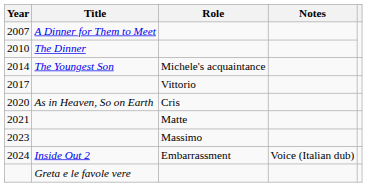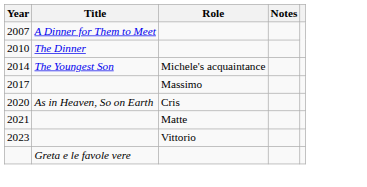 <table class="wikitable plainrowheaders sortable">
 <tr>
 <th>Year</th>
 <th>Title</th>
 <th>Role</th>
 <th class="unsortable">Notes</th>
 <th class="unsortable"></th>
 </tr>
 <tr>
 <td>2007</td>
 <td><em><a href='#'>A Dinner for Them to Meet</a></em></td>
 <td></td>
 <td></td>
 <td rowspan="2"></td>
 </tr>
 <tr>
 <td>2010</td>
 <td><em><a href='#'>The Dinner</a></em></td>
 <td></td>
 <td></td>
 </tr>
 <tr>
 <td>2014</td>
 <td><em><a href='#'>The Youngest Son</a></em></td>
 <td>Michele's acquaintance</td>
 <td></td>
 <td></td>
 </tr>
 <tr>
 <td>2017</td>
 <td><em></em></td>
-<td>Vittorio</td>
+<td>Massimo</td>
 <td></td>
 <td></td>
 </tr>
 <tr>
 <td>2020</td>
 <td><em>As in Heaven, So on Earth</em></td>
 <td>Cris</td>
 <td></td>
 <td></td>
 </tr>
 <tr>
 <td>2021</td>
 <td><em></em></td>
 <td>Matte</td>
 <td></td>
 <td></td>
 </tr>
 <tr>
 <td>2023</td>
 <td><em></em></td>
-<td>Massimo</td>
+<td>Vittorio</td>
 <td></td>
-<td></td>
-</tr>
-<tr>
-<td>2024</td>
-<td><em><a href='#'>Inside Out 2</a></em></td>
-<td>Embarrassment</td>
-<td>Voice (Italian dub)</td>
 <td></td>
 </tr>
 <tr>
 <td></td>
 <td><em>Greta e le favole vere</em></td>
 <td></td>
 <td></td>
 <td></td>
 </tr>
 </table>
